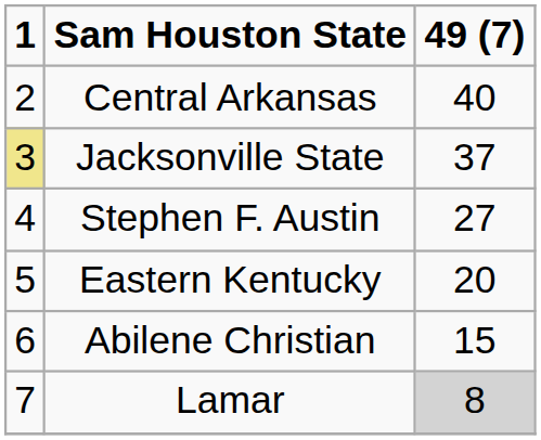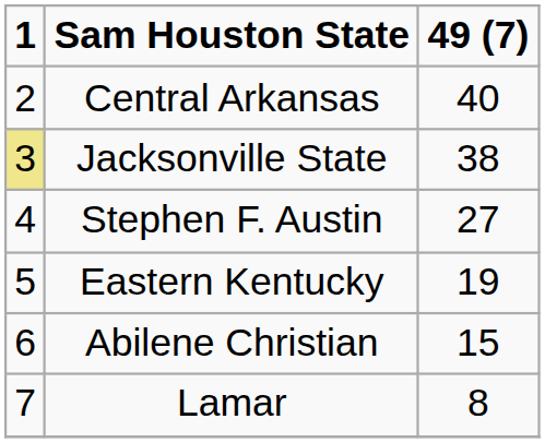 <table class="wikitable">
 <tr align="center">
 <td><strong>1</strong></td>
 <td><strong>Sam Houston State</strong></td>
 <td><strong>49 (7)</strong></td>
 </tr>
 <tr align="center">
 <td>2</td>
 <td>Central Arkansas</td>
 <td>40</td>
 </tr>
 <tr align="center">
 <td style="background: khaki;">3</td>
 <td>Jacksonville State</td>
-<td>37</td>
+<td>38</td>
 </tr>
 <tr align="center">
 <td>4</td>
 <td>Stephen F. Austin</td>
 <td>27</td>
 </tr>
 <tr align="center">
 <td>5</td>
 <td>Eastern Kentucky</td>
-<td>20</td>
+<td>19</td>
 </tr>
 <tr align="center">
 <td>6</td>
 <td>Abilene Christian</td>
 <td>15</td>
 </tr>
 <tr align="center">
 <td>7</td>
 <td>Lamar</td>
-<td style="background: lightgrey;">8</td>
+<td>8</td>
 </tr>
 <tr align="center">
 </tr>
 </table>
